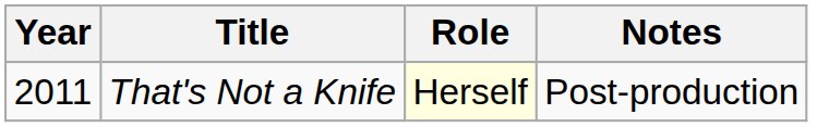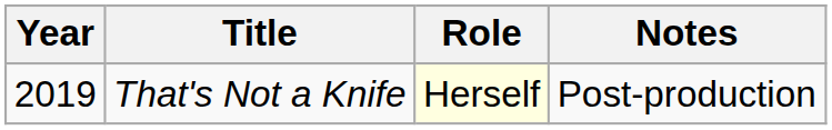 <table class="wikitable sortable">
 <tr>
 <th>Year</th>
 <th>Title</th>
 <th>Role</th>
 <th>Notes</th>
 </tr>
 <tr>
-<td>2011</td>
+<td>2019</td>
 <td><em>That's Not a Knife</em></td>
 <td style="background: lightyellow;">Herself</td>
 <td>Post-production</td>
 </tr>
 </table>
